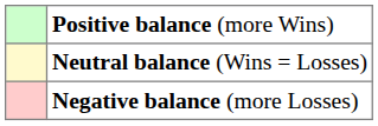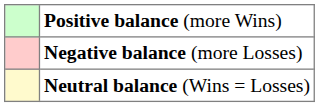 <table bgcolor="#f7f8ff" cellpadding="3" cellspacing="0" border="1" style="font-size: 95%; border: gray solid 1px; border-collapse: collapse;text-align:center;">
 <tr>
 <td style="background: #CCFFCC;"  width="20"></td>
 <td bgcolor="#ffffff" align="left"><strong>Positive balance</strong> (more Wins)</td>
 </tr>
 <tr>
+<td style="background: #FFCCCC;" width="20"></td>
+<td bgcolor="#ffffff" align="left"><strong>Negative balance</strong> (more Losses)</td>
+</tr>
+<tr>
 <td style="background: LemonChiffon;" width="20"></td>
 <td bgcolor="#ffffff" align="left"><strong>Neutral balance</strong> (Wins = Losses)</td>
 </tr>
-<tr>
-<td style="background: #FFCCCC;" width="20"></td>
-<td bgcolor="#ffffff" align="left"><strong>Negative balance</strong> (more Losses)</td>
-</tr>
 </table>
